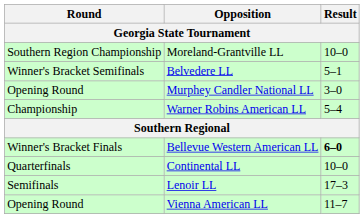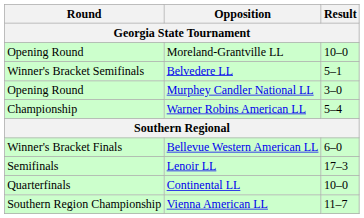 <table class="wikitable">
 <tr>
 <th>Round</th>
 <th>Opposition</th>
 <th>Result</th>
 </tr>
 <tr>
 <th colspan=3>Georgia State Tournament</th>
 </tr>
 <tr style="background:#cfc;">
-<td>Southern Region Championship</td>
+<td>Opening Round</td>
 <td> Moreland-Grantville LL</td>
 <td>10–0</td>
 </tr>
 <tr style="background:#cfc;">
 <td>Winner's Bracket Semifinals</td>
 <td> <a href='#'>Belvedere LL</a></td>
 <td>5–1</td>
 </tr>
 <tr style="background:#cfc;">
 <td>Opening Round</td>
 <td> <a href='#'>Murphey Candler National LL</a></td>
 <td>3–0</td>
 </tr>
 <tr style="background:#cfc;">
 <td>Championship</td>
 <td> <a href='#'>Warner Robins American LL</a></td>
 <td>5–4</td>
 </tr>
 <tr>
 <th colspan=3>Southern Regional</th>
 </tr>
 <tr style="background:#cfc;">
 <td>Winner's Bracket Finals</td>
 <td> <a href='#'>Bellevue Western American LL</a></td>
-<td><strong>6–0</strong></td>
+<td>6–0</td>
+</tr>
+<tr style="background:#cfc;">
+<td>Semifinals</td>
+<td> <a href='#'>Lenoir LL</a></td>
+<td>17–3</td>
 </tr>
 <tr style="background:#cfc;">
 <td>Quarterfinals</td>
 <td> <a href='#'>Continental LL</a></td>
 <td>10–0</td>
 </tr>
 <tr style="background:#cfc;">
-<td>Semifinals</td>
-<td> <a href='#'>Lenoir LL</a></td>
-<td>17–3</td>
-</tr>
-<tr style="background:#cfc;">
-<td>Opening Round</td>
+<td>Southern Region Championship</td>
 <td> <a href='#'>Vienna American LL</a></td>
 <td>11–7</td>
 </tr>
 </table>
